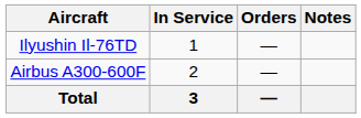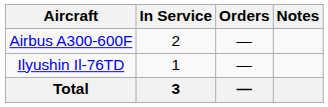 <table class="wikitable" style="margin:0.5em auto; text-align:center">
 <tr>
 <th>Aircraft</th>
 <th>In Service</th>
 <th>Orders</th>
 <th>Notes</th>
 </tr>
 <tr>
-<td><a href='#'>Ilyushin Il-76TD</a></td>
-<td>1</td>
+<td><a href='#'>Airbus A300-600F</a></td>
+<td>2</td>
 <td>—</td>
 <td></td>
 </tr>
 <tr>
-<td><a href='#'>Airbus A300-600F</a></td>
-<td>2</td>
+<td><a href='#'>Ilyushin Il-76TD</a></td>
+<td>1</td>
 <td>—</td>
 <td></td>
 </tr>
 <tr>
 <th>Total</th>
 <th>3</th>
 <th>—</th>
 <th></th>
 </tr>
 </table>
